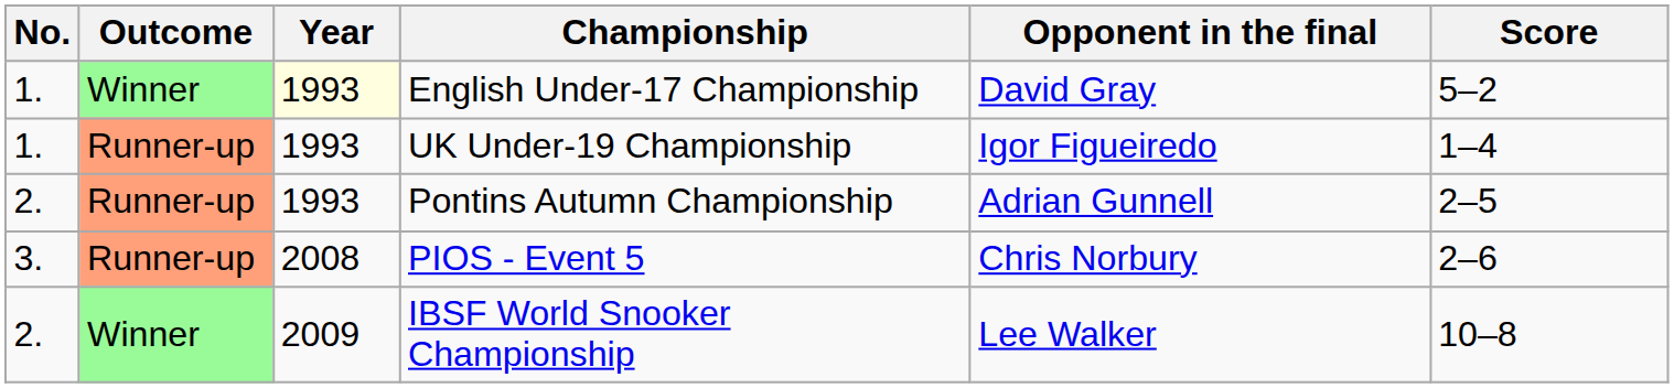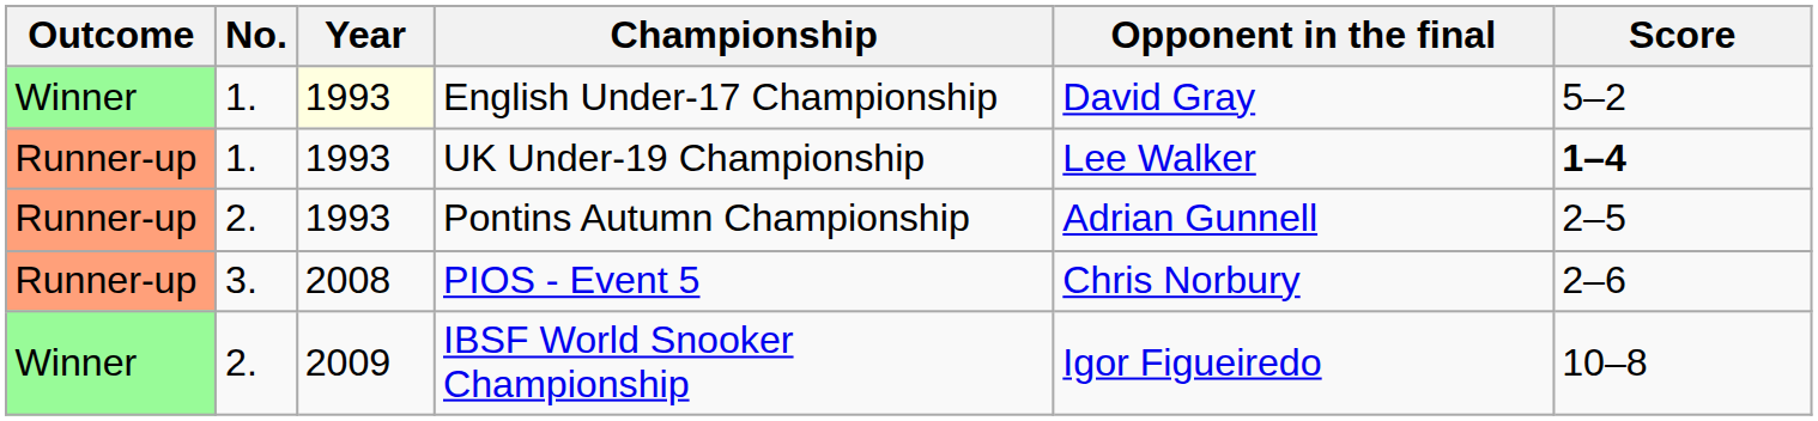 <table class="sortable wikitable">
 <tr>
+<th width="80">Outcome</th>
 <th width="20">No.</th>
-<th width="80">Outcome</th>
 <th width="50">Year</th>
 <th width="250">Championship</th>
 <th width="200">Opponent in the final</th>
 <th width="100">Score</th>
 </tr>
 <tr>
+<td style="background:#98FB98">Winner</td>
 <td>1.</td>
-<td style="background:#98FB98">Winner</td>
 <td style="background: lightyellow;">1993</td>
 <td>English Under-17 Championship</td>
 <td> <a href='#'>David Gray</a></td>
 <td>5–2</td>
 </tr>
 <tr>
+<td style="background:#ffa07a;">Runner-up</td>
 <td>1.</td>
-<td style="background:#ffa07a;">Runner-up</td>
 <td>1993</td>
 <td>UK Under-19 Championship</td>
-<td> <a href='#'>Igor Figueiredo</a></td>
-<td>1–4</td>
+<td> <a href='#'>Lee Walker</a></td>
+<td><strong>1–4</strong></td>
 </tr>
 <tr>
+<td style="background:#ffa07a;">Runner-up</td>
 <td>2.</td>
-<td style="background:#ffa07a;">Runner-up</td>
 <td>1993</td>
 <td>Pontins Autumn Championship</td>
 <td> <a href='#'>Adrian Gunnell</a></td>
 <td>2–5</td>
 </tr>
 <tr>
+<td style="background:#ffa07a;">Runner-up</td>
 <td>3.</td>
-<td style="background:#ffa07a;">Runner-up</td>
 <td>2008</td>
 <td><a href='#'>PIOS - Event 5</a></td>
 <td> <a href='#'>Chris Norbury</a></td>
 <td>2–6</td>
 </tr>
 <tr>
+<td style="background:#98FB98">Winner</td>
 <td>2.</td>
-<td style="background:#98FB98">Winner</td>
 <td>2009</td>
 <td><a href='#'>IBSF World Snooker Championship</a></td>
-<td> <a href='#'>Lee Walker</a></td>
+<td> <a href='#'>Igor Figueiredo</a></td>
 <td>10–8</td>
 </tr>
 </table>
